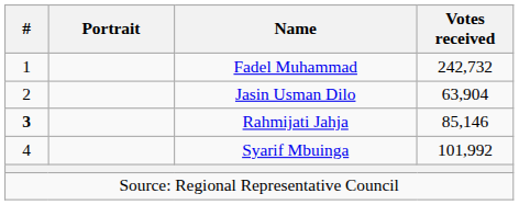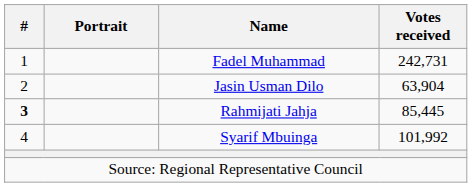 <table class="wikitable sortable" style="text-align:center; font-size: 0.9em;">
 <tr>
 <th width="30">#</th>
 <th width="100">Portrait</th>
 <th width="200">Name</th>
 <th width="75">Votes received</th>
 </tr>
 <tr>
 <td>1</td>
 <td></td>
 <td><a href='#'>Fadel Muhammad</a></td>
-<td>242,732</td>
+<td>242,731</td>
 </tr>
 <tr>
 <td>2</td>
 <td></td>
 <td><a href='#'>Jasin Usman Dilo</a></td>
 <td>63,904</td>
 </tr>
 <tr>
 <td><strong>3</strong></td>
 <td></td>
 <td><a href='#'>Rahmijati Jahja</a></td>
-<td>85,146</td>
+<td>85,445</td>
 </tr>
 <tr>
 <td>4</td>
 <td></td>
 <td><a href='#'>Syarif Mbuinga</a></td>
 <td>101,992</td>
 </tr>
 <tr>
 <th colspan="8"></th>
 </tr>
 <tr>
 <td colspan="8">Source: Regional Representative Council</td>
 </tr>
 </table>
